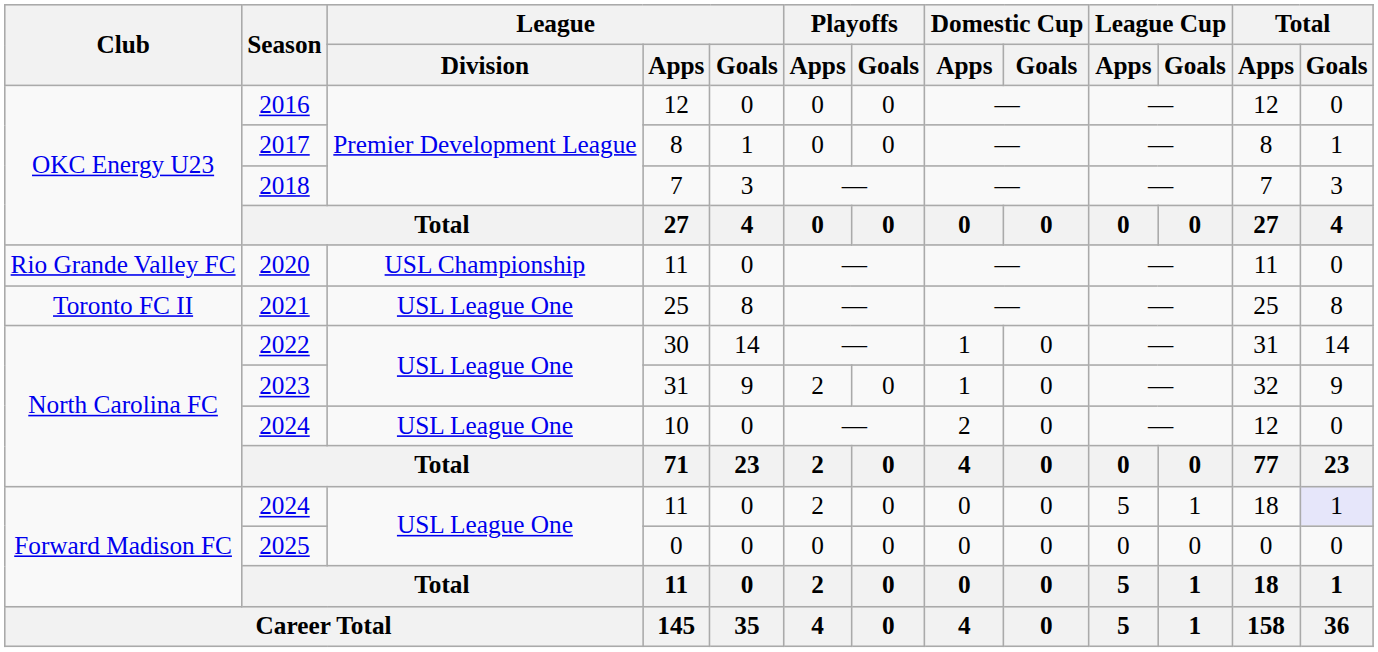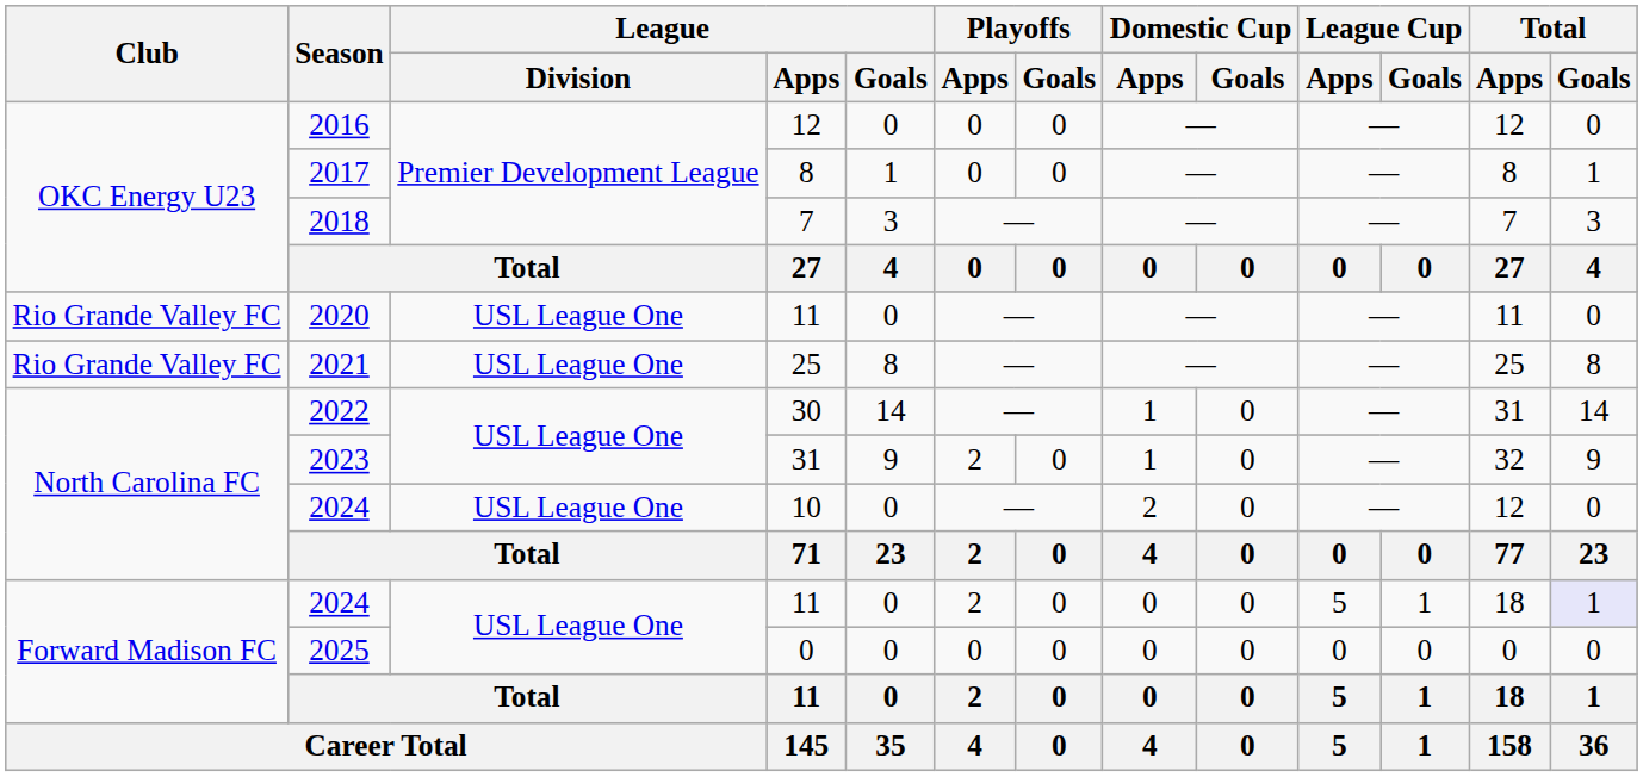 <table class="wikitable" style="text-align:center">
 <tr>
 <th rowspan="2">Club</th>
 <th rowspan="2">Season</th>
 <th colspan="3">League</th>
 <th colspan="2">Playoffs</th>
 <th colspan="2">Domestic Cup</th>
 <th colspan="2">League Cup</th>
 <th colspan="2">Total</th>
 </tr>
 <tr>
 <th>Division</th>
 <th>Apps</th>
 <th>Goals</th>
 <th>Apps</th>
 <th>Goals</th>
 <th>Apps</th>
 <th>Goals</th>
 <th>Apps</th>
 <th>Goals</th>
 <th>Apps</th>
 <th>Goals</th>
 </tr>
 <tr>
 <td rowspan="4"><a href='#'>OKC Energy U23</a></td>
 <td><a href='#'>2016</a></td>
 <td rowspan="3"><a href='#'>Premier Development League</a></td>
 <td>12</td>
 <td>0</td>
 <td>0</td>
 <td>0</td>
 <td colspan="2">—</td>
 <td colspan="2">—</td>
 <td>12</td>
 <td>0</td>
 </tr>
 <tr>
 <td><a href='#'>2017</a></td>
 <td>8</td>
 <td>1</td>
 <td>0</td>
 <td>0</td>
 <td colspan="2">—</td>
 <td colspan="2">—</td>
 <td>8</td>
 <td>1</td>
 </tr>
 <tr>
 <td><a href='#'>2018</a></td>
 <td>7</td>
 <td>3</td>
 <td colspan="2">—</td>
 <td colspan="2">—</td>
 <td colspan="2">—</td>
 <td>7</td>
 <td>3</td>
 </tr>
 <tr>
 <th colspan="2">Total</th>
 <th>27</th>
 <th>4</th>
 <th>0</th>
 <th>0</th>
 <th>0</th>
 <th>0</th>
 <th>0</th>
 <th>0</th>
 <th>27</th>
 <th>4</th>
 </tr>
 <tr>
 <td><a href='#'>Rio Grande Valley FC</a></td>
 <td><a href='#'>2020</a></td>
-<td><a href='#'>USL Championship</a></td>
+<td><a href='#'>USL League One</a></td>
 <td>11</td>
 <td>0</td>
 <td colspan="2">—</td>
 <td colspan="2">—</td>
 <td colspan="2">—</td>
 <td>11</td>
 <td>0</td>
 </tr>
 <tr>
-<td><a href='#'>Toronto FC II</a></td>
+<td><a href='#'>Rio Grande Valley FC</a></td>
 <td><a href='#'>2021</a></td>
 <td><a href='#'>USL League One</a></td>
 <td>25</td>
 <td>8</td>
 <td colspan="2">—</td>
 <td colspan="2">—</td>
 <td colspan="2">—</td>
 <td>25</td>
 <td>8</td>
 </tr>
 <tr>
 <td rowspan="4"><a href='#'>North Carolina FC</a></td>
 <td><a href='#'>2022</a></td>
 <td rowspan="2"><a href='#'>USL League One</a></td>
 <td>30</td>
 <td>14</td>
 <td colspan="2">—</td>
 <td>1</td>
 <td>0</td>
 <td colspan="2">—</td>
 <td>31</td>
 <td>14</td>
 </tr>
 <tr>
 <td><a href='#'>2023</a></td>
 <td>31</td>
 <td>9</td>
 <td>2</td>
 <td>0</td>
 <td>1</td>
 <td>0</td>
 <td colspan="2">—</td>
 <td>32</td>
 <td>9</td>
 </tr>
 <tr>
 <td><a href='#'>2024</a></td>
 <td><a href='#'>USL League One</a></td>
 <td>10</td>
 <td>0</td>
 <td colspan="2">—</td>
 <td>2</td>
 <td>0</td>
 <td colspan="2">—</td>
 <td>12</td>
 <td>0</td>
 </tr>
 <tr>
 <th colspan="2">Total</th>
 <th>71</th>
 <th>23</th>
 <th>2</th>
 <th>0</th>
 <th>4</th>
 <th>0</th>
 <th>0</th>
 <th>0</th>
 <th>77</th>
 <th>23</th>
 </tr>
 <tr>
 <td rowspan="3"><a href='#'>Forward Madison FC</a></td>
 <td><a href='#'>2024</a></td>
 <td rowspan="2"><a href='#'>USL League One</a></td>
 <td>11</td>
 <td>0</td>
 <td>2</td>
 <td>0</td>
 <td>0</td>
 <td>0</td>
 <td>5</td>
 <td>1</td>
 <td>18</td>
 <td style="background: lavender;">1</td>
 </tr>
 <tr>
 <td><a href='#'>2025</a></td>
 <td>0</td>
 <td>0</td>
 <td>0</td>
 <td>0</td>
 <td>0</td>
 <td>0</td>
 <td>0</td>
 <td>0</td>
 <td>0</td>
 <td>0</td>
 </tr>
 <tr>
 <th colspan="2">Total</th>
 <th>11</th>
 <th>0</th>
 <th>2</th>
 <th>0</th>
 <th>0</th>
 <th>0</th>
 <th>5</th>
 <th>1</th>
 <th>18</th>
 <th>1</th>
 </tr>
 <tr>
 <th colspan="3">Career Total</th>
 <th>145</th>
 <th>35</th>
 <th>4</th>
 <th>0</th>
 <th>4</th>
 <th>0</th>
 <th>5</th>
 <th>1</th>
 <th>158</th>
 <th>36</th>
 </tr>
 </table>
